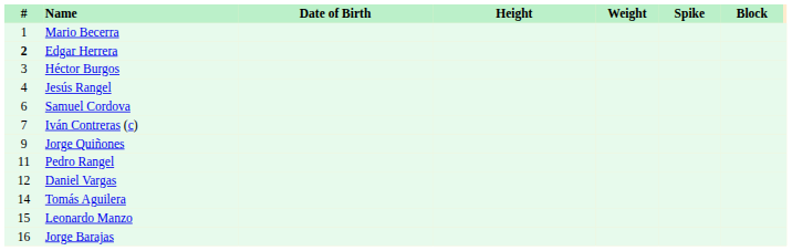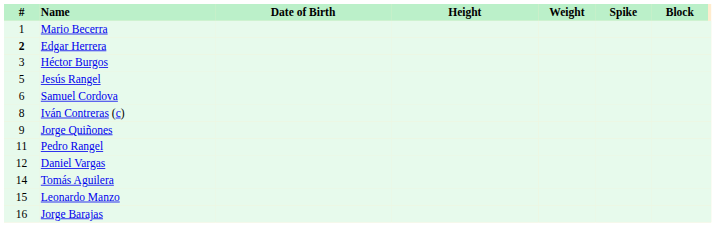 <table border=0 cellpadding=2 cellspacing=0  |- bgcolor=#FFECCE style="text-align:center; font-size:90%;" width=100%>
 <tr bgcolor=#BBF0C9>
 <th width=5%>#</th>
 <th width=25% align=left>Name</th>
 <th width=25%>Date of Birth</th>
 <th width=21%>Height</th>
 <th width=8%>Weight</th>
 <th width=8%>Spike</th>
 <th width=8%>Block</th>
 </tr>
 <tr bgcolor=#E7FAEC>
 <td>1</td>
 <td align=left><a href='#'>Mario Becerra</a></td>
 <td></td>
 <td></td>
 <td></td>
 <td></td>
 <td></td>
 <td></td>
 </tr>
 <tr bgcolor=#E7FAEC>
 <td><strong>2</strong></td>
 <td align=left><a href='#'>Edgar Herrera</a></td>
 <td></td>
 <td></td>
 <td></td>
 <td></td>
 <td></td>
 <td></td>
 </tr>
 <tr bgcolor=#E7FAEC>
 <td>3</td>
 <td align=left><a href='#'>Héctor Burgos</a></td>
 <td></td>
 <td></td>
 <td></td>
 <td></td>
 <td></td>
 <td></td>
 </tr>
 <tr bgcolor=#E7FAEC>
-<td>4</td>
+<td>5</td>
 <td align=left><a href='#'>Jesús Rangel</a></td>
 <td></td>
 <td></td>
 <td></td>
 <td></td>
 <td></td>
 <td></td>
 </tr>
 <tr bgcolor=#E7FAEC>
 <td>6</td>
 <td align=left><a href='#'>Samuel Cordova</a></td>
 <td></td>
 <td></td>
 <td></td>
 <td></td>
 <td></td>
 <td></td>
 </tr>
 <tr bgcolor=#E7FAEC>
-<td>7</td>
+<td>8</td>
 <td align=left><a href='#'>Iván Contreras</a> (<a href='#'>c</a>)</td>
 <td></td>
 <td></td>
 <td></td>
 <td></td>
 <td></td>
 <td></td>
 </tr>
 <tr bgcolor=#E7FAEC>
 <td>9</td>
 <td align=left><a href='#'>Jorge Quiñones</a></td>
 <td></td>
 <td></td>
 <td></td>
 <td></td>
 <td></td>
 <td></td>
 </tr>
 <tr bgcolor=#E7FAEC>
 <td>11</td>
 <td align=left><a href='#'>Pedro Rangel</a></td>
 <td></td>
 <td></td>
 <td></td>
 <td></td>
 <td></td>
 <td></td>
 </tr>
 <tr bgcolor=#E7FAEC>
 <td>12</td>
 <td align=left><a href='#'>Daniel Vargas</a></td>
 <td></td>
 <td></td>
 <td></td>
 <td></td>
 <td></td>
 <td></td>
 </tr>
 <tr bgcolor=#E7FAEC>
 <td>14</td>
 <td align=left><a href='#'>Tomás Aguilera</a></td>
 <td></td>
 <td></td>
 <td></td>
 <td></td>
 <td></td>
 <td></td>
 </tr>
 <tr bgcolor=#E7FAEC>
 <td>15</td>
 <td align=left><a href='#'>Leonardo Manzo</a></td>
 <td></td>
 <td></td>
 <td></td>
 <td></td>
 <td></td>
 <td></td>
 </tr>
 <tr bgcolor=#E7FAEC>
 <td>16</td>
 <td align=left><a href='#'>Jorge Barajas</a></td>
 <td></td>
 <td></td>
 <td></td>
 <td></td>
 <td></td>
 <td></td>
 </tr>
 </table>
